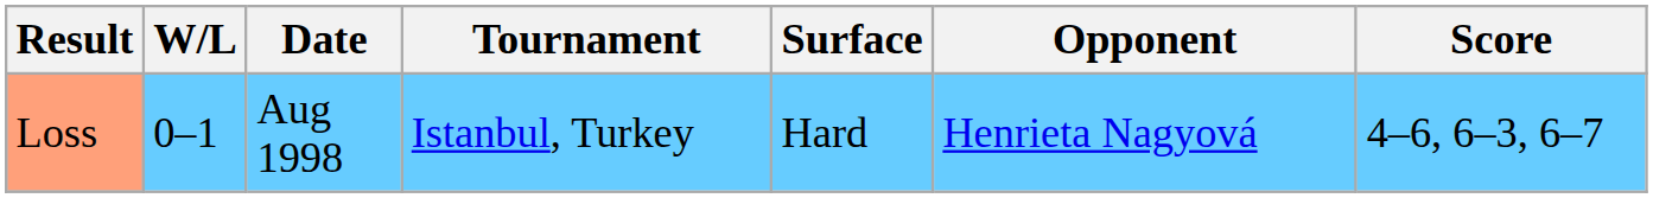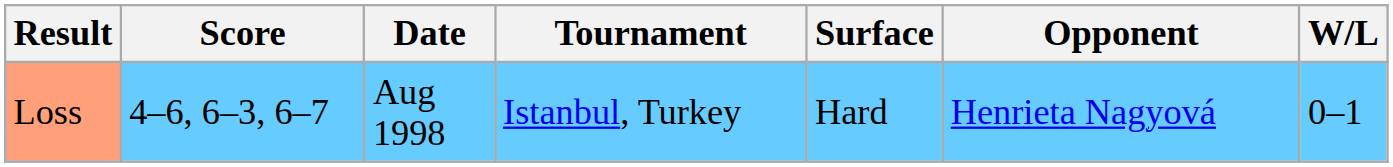 <table class="sortable wikitable">
 <tr>
 <th>Result</th>
-<th style="width:28px" class="unsortable">W/L</th>
+<th style="width:100px" class="unsortable">Score</th>
 <th style="width:50px">Date</th>
 <th style="width:130px">Tournament</th>
 <th style="width:50px">Surface</th>
 <th style="width:150px">Opponent</th>
-<th style="width:100px" class="unsortable">Score</th>
+<th style="width:28px" class="unsortable">W/L</th>
 </tr>
 <tr style="background:#66ccff;">
 <td style="background:#ffa07a;">Loss</td>
-<td>0–1</td>
+<td>4–6, 6–3, 6–7</td>
 <td>Aug 1998</td>
 <td><a href='#'>Istanbul</a>, Turkey</td>
 <td>Hard</td>
 <td> <a href='#'>Henrieta Nagyová</a></td>
-<td>4–6, 6–3, 6–7</td>
+<td>0–1</td>
 </tr>
 </table>
